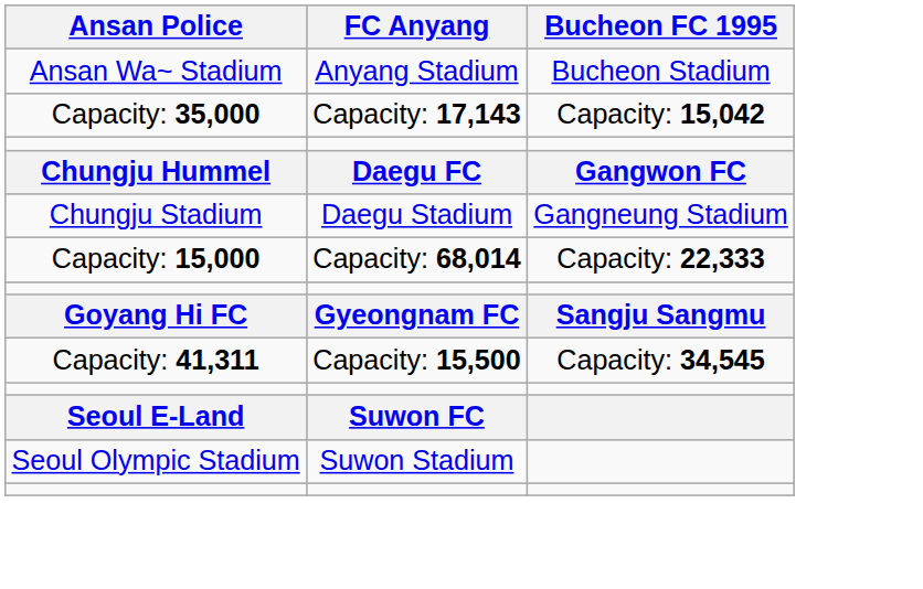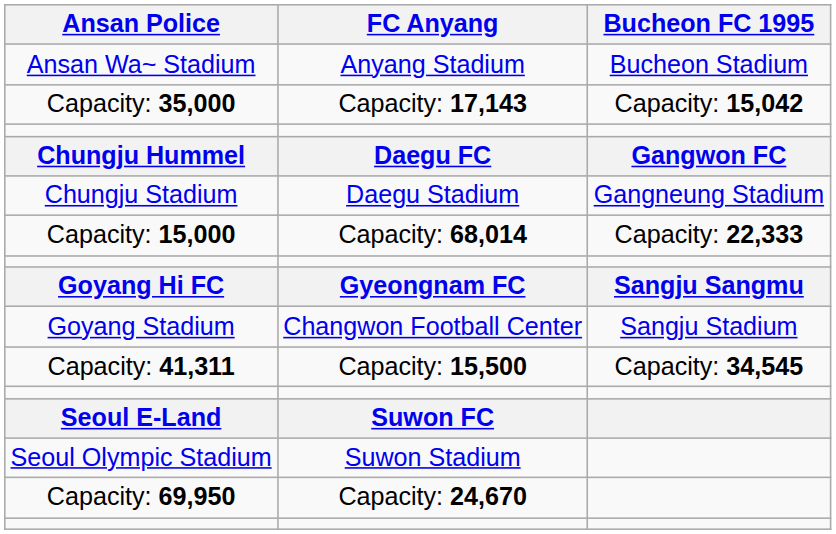 <table class="wikitable" style="text-align:center">
 <tr>
 <th><a href='#'>Ansan Police</a></th>
 <th><a href='#'>FC Anyang</a></th>
 <th><a href='#'>Bucheon FC 1995</a></th>
 </tr>
 <tr>
 <td><a href='#'>Ansan Wa~ Stadium</a></td>
 <td><a href='#'>Anyang Stadium</a></td>
 <td><a href='#'>Bucheon Stadium</a></td>
 </tr>
 <tr>
 <td>Capacity: <strong>35,000</strong></td>
 <td>Capacity: <strong>17,143</strong></td>
 <td>Capacity: <strong>15,042</strong></td>
 </tr>
 <tr>
 <td></td>
 <td></td>
 <td></td>
 </tr>
 <tr>
 <th><a href='#'>Chungju Hummel</a></th>
 <th><a href='#'>Daegu FC</a></th>
 <th><a href='#'>Gangwon FC</a></th>
 </tr>
 <tr>
 <td><a href='#'>Chungju Stadium</a></td>
 <td><a href='#'>Daegu Stadium</a></td>
 <td><a href='#'>Gangneung Stadium</a></td>
 </tr>
 <tr>
 <td>Capacity: <strong>15,000</strong></td>
 <td>Capacity: <strong>68,014</strong></td>
 <td>Capacity: <strong>22,333</strong></td>
 </tr>
 <tr>
 <td></td>
 <td></td>
 <td></td>
 </tr>
 <tr>
 <th><a href='#'>Goyang Hi FC</a></th>
 <th><a href='#'>Gyeongnam FC</a></th>
 <th><a href='#'>Sangju Sangmu</a></th>
 </tr>
 <tr>
+<td><a href='#'>Goyang Stadium</a></td>
+<td><a href='#'>Changwon Football Center</a></td>
+<td><a href='#'>Sangju Stadium</a></td>
+</tr>
+<tr>
 <td>Capacity: <strong>41,311</strong></td>
 <td>Capacity: <strong>15,500</strong></td>
 <td>Capacity: <strong>34,545</strong></td>
 </tr>
 <tr>
 <td></td>
 <td></td>
 <td></td>
 </tr>
 <tr>
 <th><a href='#'>Seoul E-Land</a></th>
 <th><a href='#'>Suwon FC</a></th>
 <th></th>
 </tr>
 <tr>
 <td><a href='#'>Seoul Olympic Stadium</a></td>
 <td><a href='#'>Suwon Stadium</a></td>
 <td></td>
 </tr>
 <tr>
+<td>Capacity: <strong>69,950</strong></td>
+<td>Capacity: <strong>24,670</strong></td>
+<td></td>
+</tr>
+<tr>
 <td></td>
 <td></td>
 <td></td>
 </tr>
 </table>
